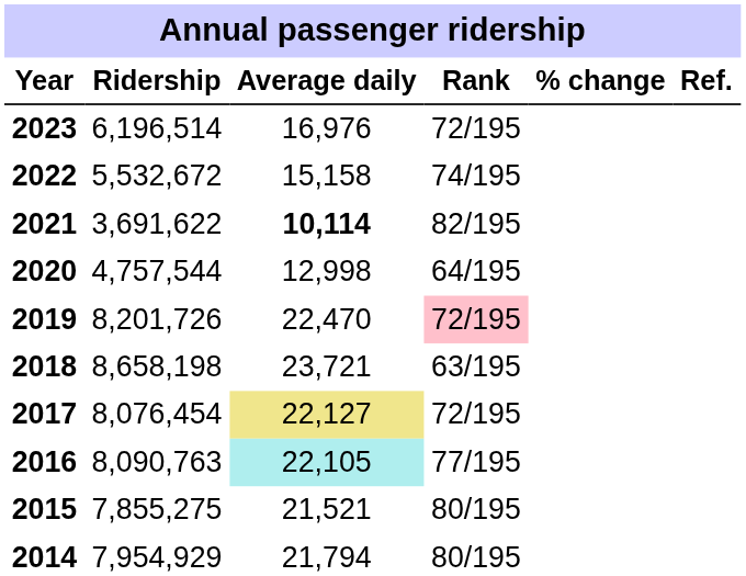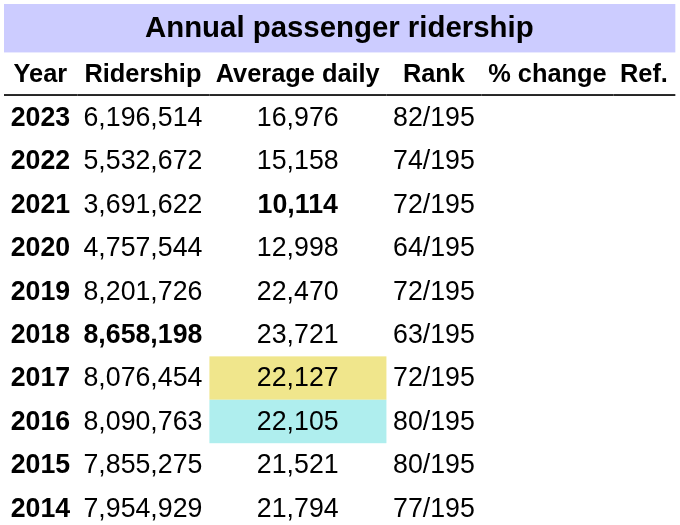 <table class="toccolours" cellpadding="4" cellspacing="0" style="text-align:right;">
 <tr>
 <th colspan="6"  style="background-color:#ccf; background-color:#ccf; font-size:110%; text-align:center;">Annual passenger ridership</th>
 </tr>
 <tr style="font-size:95%; text-align:center">
 <th style="border-bottom:1px solid black">Year</th>
 <th style="border-bottom:1px solid black">Ridership</th>
 <th style="border-bottom:1px solid black">Average daily</th>
 <th style="border-bottom:1px solid black">Rank</th>
 <th style="border-bottom:1px solid black">% change</th>
 <th style="border-bottom:1px solid black">Ref.</th>
 </tr>
 <tr style="text-align:center;">
 <td><strong>2023</strong></td>
 <td>6,196,514</td>
 <td>16,976</td>
-<td>72/195</td>
+<td>82/195</td>
 <td></td>
 <td></td>
 </tr>
 <tr style="text-align:center;">
 <td><strong>2022</strong></td>
 <td>5,532,672</td>
 <td>15,158</td>
 <td>74/195</td>
 <td></td>
 <td></td>
 </tr>
 <tr style="text-align:center;">
 <td><strong>2021</strong></td>
 <td>3,691,622</td>
 <td><strong>10,114</strong></td>
-<td>82/195</td>
+<td>72/195</td>
 <td></td>
 <td></td>
 </tr>
 <tr style="text-align:center;">
 <td><strong>2020</strong></td>
 <td>4,757,544</td>
 <td>12,998</td>
 <td>64/195</td>
 <td></td>
 <td></td>
 </tr>
 <tr style="text-align:center;">
 <td><strong>2019</strong></td>
 <td>8,201,726</td>
 <td>22,470</td>
-<td style="background: pink;">72/195</td>
+<td>72/195</td>
 <td></td>
 <td></td>
 </tr>
 <tr style="text-align:center;">
 <td><strong>2018</strong></td>
-<td>8,658,198</td>
+<td><strong>8,658,198</strong></td>
 <td>23,721</td>
 <td>63/195</td>
 <td></td>
 <td></td>
 </tr>
 <tr style="text-align:center;">
 <td><strong>2017</strong></td>
 <td>8,076,454</td>
 <td style="background: khaki;">22,127</td>
 <td>72/195</td>
 <td></td>
 <td></td>
 </tr>
 <tr style="text-align:center;">
 <td><strong>2016</strong></td>
 <td>8,090,763</td>
 <td style="background: paleturquoise;">22,105</td>
-<td>77/195</td>
+<td>80/195</td>
 <td></td>
 <td></td>
 </tr>
 <tr style="text-align:center;">
 <td><strong>2015</strong></td>
 <td>7,855,275</td>
 <td>21,521</td>
 <td>80/195</td>
 <td></td>
 <td></td>
 </tr>
 <tr style="text-align:center;">
 <td><strong>2014</strong></td>
 <td>7,954,929</td>
 <td>21,794</td>
-<td>80/195</td>
+<td>77/195</td>
 <td></td>
 <td></td>
 </tr>
 </table>
